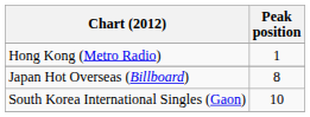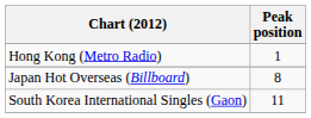 <table class="wikitable sortable plainrowheaders">
 <tr>
 <th scope="col">Chart (2012)</th>
 <th scope="col">Peak<br>position</th>
 </tr>
 <tr>
 </tr>
 <tr>
 <td>Hong Kong (<a href='#'>Metro Radio</a>)</td>
 <td align=center>1</td>
 </tr>
 <tr>
 </tr>
 <tr>
 <td>Japan Hot Overseas (<em><a href='#'>Billboard</a></em>)</td>
 <td align=center>8</td>
 </tr>
 <tr>
 <td>South Korea International Singles (<a href='#'>Gaon</a>)</td>
-<td style="text-align:center;">10</td>
+<td style="text-align:center;">11</td>
 </tr>
 <tr>
 </tr>
 </table>
